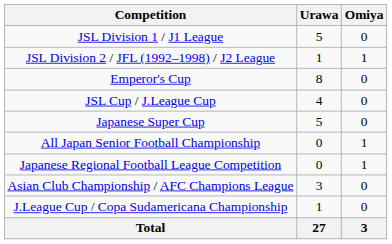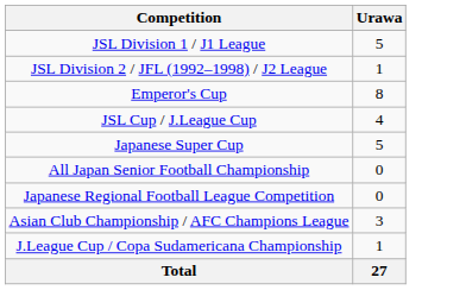 <table class="sortable wikitable plainrowheaders" style="text-align:center">
 <tr>
 <th scope=col>Competition</th>
 <th scope=col>Urawa</th>
-<th scope=col>Omiya</th>
 </tr>
 <tr>
 <td><a href='#'>JSL Division 1</a> / <a href='#'>J1 League</a></td>
 <td>5</td>
-<td>0</td>
 </tr>
 <tr>
 <td><a href='#'>JSL Division 2</a> / <a href='#'>JFL (1992–1998)</a> / <a href='#'>J2 League</a></td>
-<td>1</td>
 <td>1</td>
 </tr>
 <tr>
 <td><a href='#'>Emperor's Cup</a></td>
 <td>8</td>
-<td>0</td>
 </tr>
 <tr>
 <td><a href='#'>JSL Cup</a> / <a href='#'>J.League Cup</a></td>
 <td>4</td>
-<td>0</td>
 </tr>
 <tr>
 <td><a href='#'>Japanese Super Cup</a></td>
 <td>5</td>
-<td>0</td>
 </tr>
 <tr>
 <td><a href='#'>All Japan Senior Football Championship</a></td>
 <td>0</td>
-<td>1</td>
 </tr>
 <tr>
 <td><a href='#'>Japanese Regional Football League Competition</a></td>
 <td>0</td>
-<td>1</td>
 </tr>
 <tr>
 <td><a href='#'>Asian Club Championship</a> / <a href='#'>AFC Champions League</a></td>
 <td>3</td>
-<td>0</td>
 </tr>
 <tr>
 <td><a href='#'>J.League Cup / Copa Sudamericana Championship</a></td>
 <td>1</td>
-<td>0</td>
 </tr>
 <tr>
 <th><strong>Total</strong></th>
 <th>27</th>
-<th>3</th>
 </tr>
 </table>
